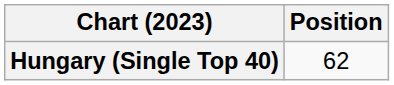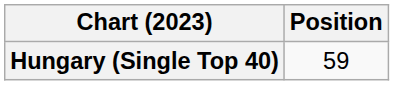 <table class="wikitable sortable plainrowheaders" style="text-align:center">
 <tr>
 <th scope="col">Chart (2023)</th>
 <th scope="col">Position</th>
 </tr>
 <tr>
 <th scope="row">Hungary (Single Top 40)</th>
-<td>62</td>
+<td>59</td>
 </tr>
 </table>
